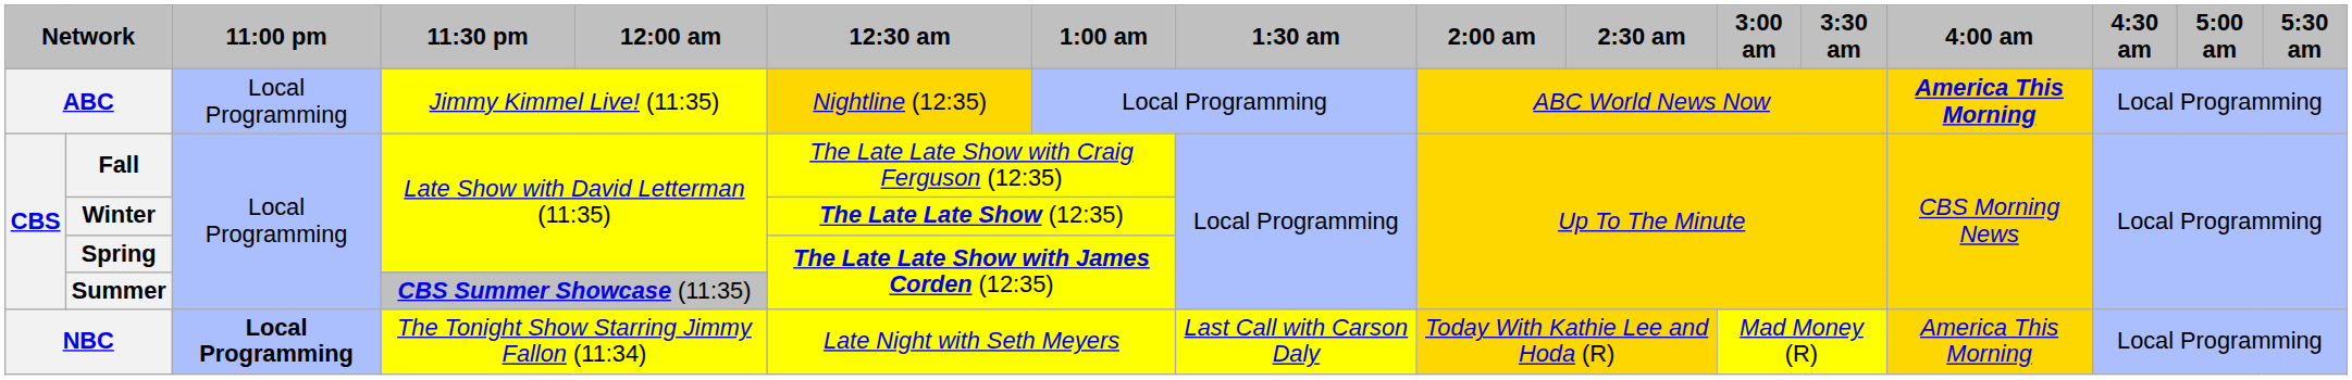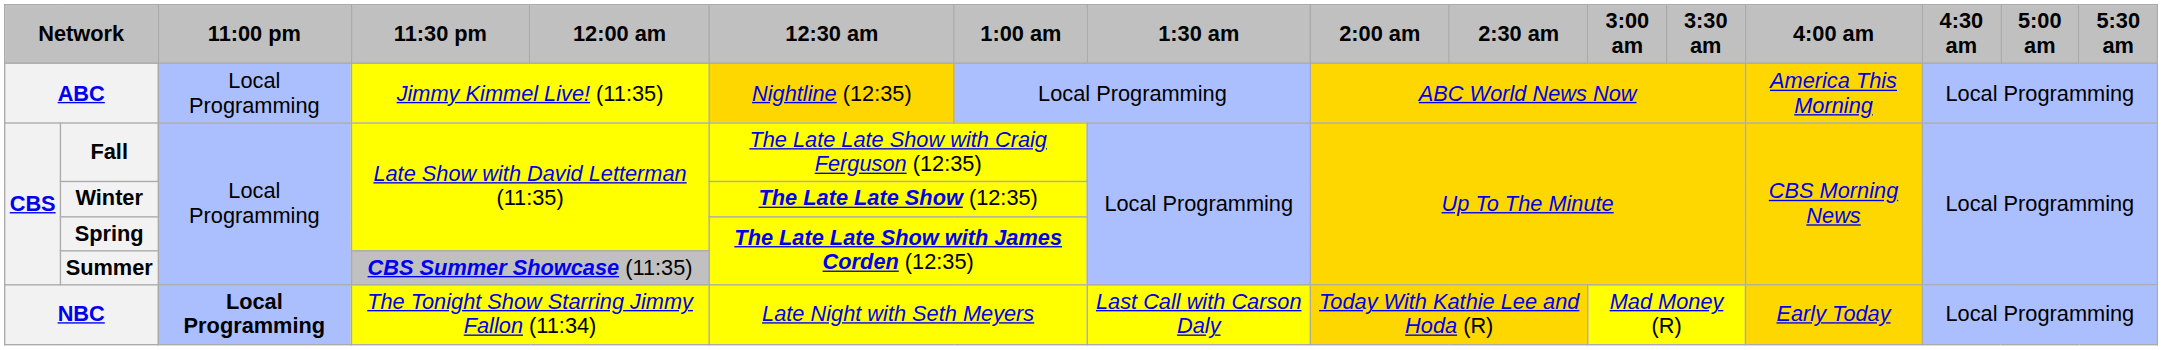 <table class="wikitable" style="width:100%;margin-right:0;text-align:center">
 <tr>
 <th colspan="2" style="background-color:#C0C0C0;text-align:center">Network</th>
 <th style="background-color:#C0C0C0;text-align:center">11:00 pm</th>
 <th style="background-color:#C0C0C0;text-align:center">11:30 pm</th>
 <th style="background-color:#C0C0C0;text-align:center">12:00 am</th>
 <th style="background-color:#C0C0C0;text-align:center">12:30 am</th>
 <th style="background-color:#C0C0C0;text-align:center">1:00 am</th>
 <th style="background-color:#C0C0C0;text-align:center">1:30 am</th>
 <th style="background-color:#C0C0C0;text-align:center">2:00 am</th>
 <th style="background-color:#C0C0C0;text-align:center">2:30 am</th>
 <th style="background-color:#C0C0C0;text-align:center">3:00 am</th>
 <th style="background-color:#C0C0C0;text-align:center">3:30 am</th>
 <th style="background-color:#C0C0C0;text-align:center">4:00 am</th>
 <th style="background-color:#C0C0C0;text-align:center">4:30 am</th>
 <th style="background-color:#C0C0C0;text-align:center">5:00 am</th>
 <th style="background-color:#C0C0C0;text-align:center">5:30 am</th>
 </tr>
 <tr>
 <th colspan="2"><a href='#'>ABC</a></th>
 <td colspan="1" style="background:#abbfff">Local Programming</td>
 <td colspan="2" style="background:yellow"><em><a href='#'>Jimmy Kimmel Live!</a></em> (11:35)</td>
 <td colspan="1" style="background:gold"><em><a href='#'>Nightline</a></em> (12:35)</td>
 <td colspan="2" style="background:#abbfff">Local Programming</td>
 <td colspan="4" style="background:gold"><em><a href='#'>ABC World News Now</a></em></td>
-<td colspan="1" style="background:gold"><strong><em><a href='#'>America This Morning</a></em></strong></td>
+<td colspan="1" style="background:gold"><em><a href='#'>America This Morning</a></em></td>
 <td colspan="3" style="background:#abbfff">Local Programming</td>
 </tr>
 <tr>
 <th colspan="1" rowspan="4"><a href='#'>CBS</a></th>
 <th>Fall</th>
 <td colspan="1" rowspan="4" style="background:#abbfff">Local Programming</td>
 <td colspan="2" rowspan="3" style="background:yellow"><em><a href='#'>Late Show with David Letterman</a></em> (11:35)</td>
 <td colspan="2" rowspan="1" style="background:yellow"><em><a href='#'>The Late Late Show with Craig Ferguson</a></em> (12:35)</td>
 <td colspan="1" rowspan="4" style="background:#abbfff">Local Programming</td>
 <td colspan="4" rowspan="4" style="background:gold"><em><a href='#'>Up To The Minute</a></em></td>
 <td colspan="1" rowspan="4" style="background:gold"><em><a href='#'>CBS Morning News</a></em></td>
 <td colspan="3" rowspan="4" style="background:#abbfff">Local Programming</td>
 </tr>
 <tr>
 <th>Winter</th>
 <td colspan="2" rowspan="1" style="background:yellow"><strong><em><a href='#'>The Late Late Show</a></em></strong> (12:35)</td>
 </tr>
 <tr>
 <th>Spring</th>
 <td colspan="2" rowspan="2" style="background:yellow"><strong><em><a href='#'>The Late Late Show with James Corden</a></em></strong> (12:35)</td>
 </tr>
 <tr>
 <th>Summer</th>
 <td colspan="2" style="background:#C0C0C0"><strong><em><a href='#'>CBS Summer Showcase</a></em></strong> (11:35)</td>
 </tr>
 <tr>
 <th colspan="2"><a href='#'>NBC</a></th>
 <td colspan="1" style="background:#abbfff"><strong>Local Programming</strong></td>
 <td colspan="2" style="background:yellow"><em><a href='#'>The Tonight Show Starring Jimmy Fallon</a></em> (11:34)</td>
 <td colspan="2" style="background:yellow"><em><a href='#'>Late Night with Seth Meyers</a></em></td>
 <td colspan="1" style="background:yellow"><em><a href='#'>Last Call with Carson Daly</a></em></td>
 <td colspan="2" style="background:gold"><em><a href='#'>Today With Kathie Lee and Hoda</a></em> (R)</td>
 <td colspan="2" style="background:yellow"><em><a href='#'>Mad Money</a></em> (R)</td>
-<td colspan="1" style="background:gold"><em><a href='#'>America This Morning</a></em></td>
+<td colspan="1" style="background:gold"><em><a href='#'>Early Today</a></em></td>
 <td colspan="3" style="background:#abbfff">Local Programming</td>
 </tr>
 </table>
